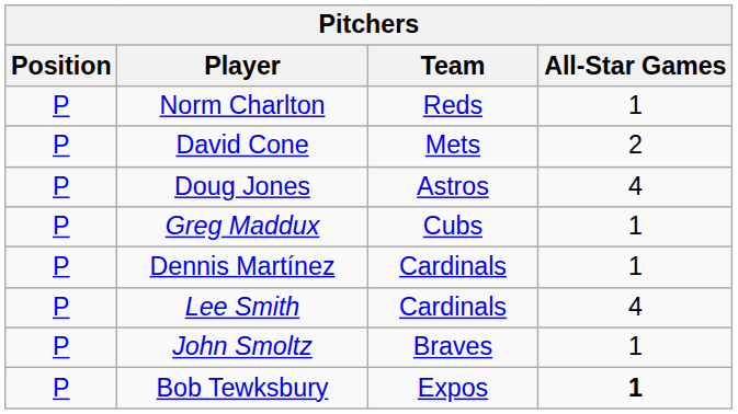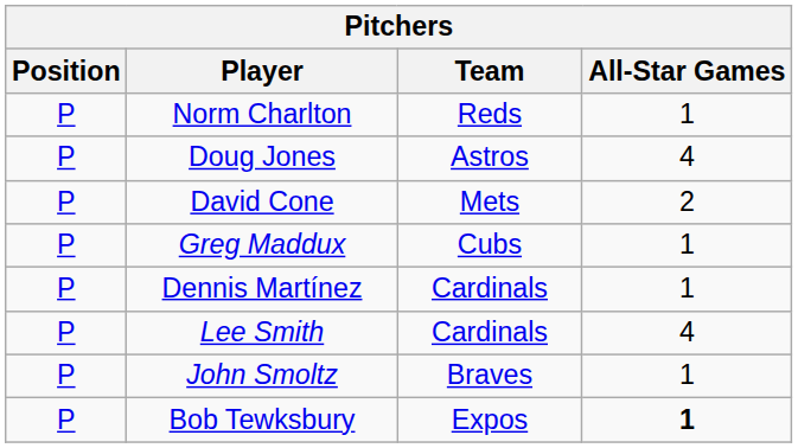 <table class="wikitable" style="font-size: 100%; text-align:center;">
 <tr>
 <th colspan="4">Pitchers</th>
 </tr>
 <tr>
 <th>Position</th>
 <th width="150">Player</th>
 <th width="100">Team</th>
 <th>All-Star Games</th>
 </tr>
 <tr>
 <td><a href='#'>P</a></td>
 <td><a href='#'>Norm Charlton</a></td>
 <td><a href='#'>Reds</a></td>
 <td>1</td>
 </tr>
 <tr>
 <td><a href='#'>P</a></td>
+<td><a href='#'>Doug Jones</a></td>
+<td><a href='#'>Astros</a></td>
+<td>4</td>
+</tr>
+<tr>
+<td><a href='#'>P</a></td>
 <td><a href='#'>David Cone</a></td>
 <td><a href='#'>Mets</a></td>
 <td>2</td>
-</tr>
-<tr>
-<td><a href='#'>P</a></td>
-<td><a href='#'>Doug Jones</a></td>
-<td><a href='#'>Astros</a></td>
-<td>4</td>
 </tr>
 <tr>
 <td><a href='#'>P</a></td>
 <td><em><a href='#'>Greg Maddux</a></em></td>
 <td><a href='#'>Cubs</a></td>
 <td>1</td>
 </tr>
 <tr>
 <td><a href='#'>P</a></td>
 <td><a href='#'>Dennis Martínez</a></td>
 <td><a href='#'>Cardinals</a></td>
 <td>1</td>
 </tr>
 <tr>
 <td><a href='#'>P</a></td>
 <td><em><a href='#'>Lee Smith</a></em></td>
 <td><a href='#'>Cardinals</a></td>
 <td>4</td>
 </tr>
 <tr>
 <td><a href='#'>P</a></td>
 <td><em><a href='#'>John Smoltz</a></em></td>
 <td><a href='#'>Braves</a></td>
 <td>1</td>
 </tr>
 <tr>
 <td><a href='#'>P</a></td>
 <td><a href='#'>Bob Tewksbury</a></td>
 <td><a href='#'>Expos</a></td>
 <td><strong>1</strong></td>
 </tr>
 </table>
